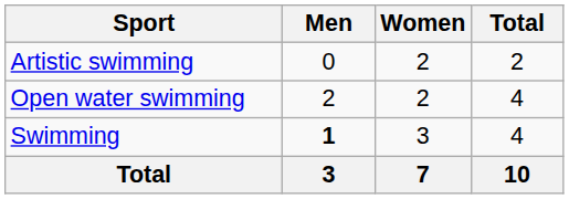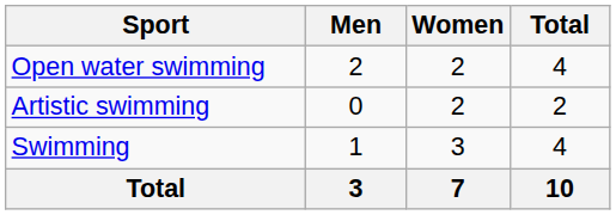 <table class="wikitable sortable" style="text-align:center;">
 <tr>
 <th width=180>Sport</th>
 <th width=55>Men</th>
 <th width=55>Women</th>
 <th width=55>Total</th>
 </tr>
 <tr>
+<td align=left><a href='#'>Open water swimming</a></td>
+<td>2</td>
+<td>2</td>
+<td>4</td>
+</tr>
+<tr>
 <td align=left><a href='#'>Artistic swimming</a></td>
 <td>0</td>
 <td>2</td>
 <td>2</td>
 </tr>
 <tr>
-<td align=left><a href='#'>Open water swimming</a></td>
-<td>2</td>
-<td>2</td>
-<td>4</td>
-</tr>
-<tr>
 <td align=left><a href='#'>Swimming</a></td>
-<td><strong>1</strong></td>
+<td>1</td>
 <td>3</td>
 <td>4</td>
 </tr>
 <tr>
 <th>Total</th>
 <th>3</th>
 <th>7</th>
 <th>10</th>
 </tr>
 </table>
